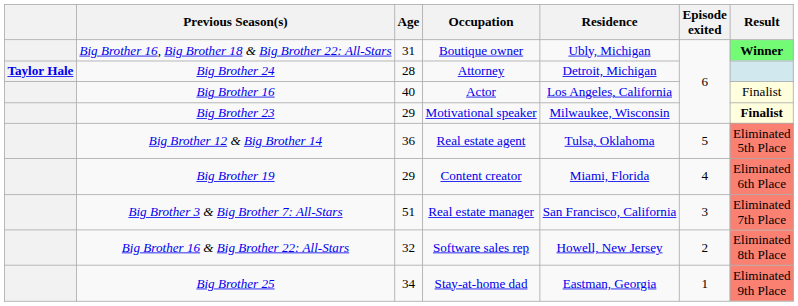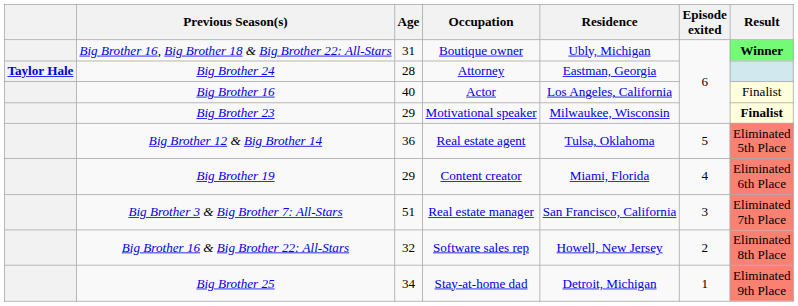 <table class="wikitable sortable" style="text-align:center; font-size:100%;">
 <tr>
 <th scope="col"></th>
 <th scope="col" class="unsortable">Previous Season(s)</th>
 <th scope="col">Age</th>
 <th scope="col" class="unsortable">Occupation</th>
 <th scope="col" class="unsortable">Residence</th>
 <th scope="col">Episode<br>exited</th>
 <th scope="col" class="unsortable">Result</th>
 </tr>
 <tr>
 <th scope="row" style="font-weight:normal; text-align:left;"><strong></strong></th>
 <td><em><a href='#'>Big Brother 16</a>, <a href='#'>Big Brother 18</a> & <a href='#'>Big Brother 22: All-Stars</a></em></td>
 <td>31</td>
 <td><a href='#'>Boutique owner</a></td>
 <td><a href='#'>Ubly, Michigan</a></td>
 <td rowspan="4">6</td>
 <td bgcolor="73FB76"><strong>Winner</strong></td>
 </tr>
 <tr>
 <th scope="row" style="font-weight:normal; text-align:left;"><strong><a href='#'>Taylor Hale</a></strong></th>
 <td><em><a href='#'>Big Brother 24</a></em></td>
 <td>28</td>
 <td><a href='#'>Attorney</a></td>
-<td><a href='#'>Detroit, Michigan</a></td>
+<td><a href='#'>Eastman, Georgia</a></td>
 <td bgcolor="D1E8EF"></td>
 </tr>
 <tr>
 <th scope="row" style="font-weight:normal; text-align:left;"><strong></strong></th>
 <td><em><a href='#'>Big Brother 16</a></em></td>
 <td>40</td>
 <td><a href='#'>Actor</a></td>
 <td><a href='#'>Los Angeles, California</a></td>
 <td style="background:#ffffdd">Finalist</td>
 </tr>
 <tr>
 <th scope="row" style="font-weight:normal; text-align:left;"><strong></strong></th>
 <td><em><a href='#'>Big Brother 23</a></em></td>
 <td>29</td>
 <td><a href='#'>Motivational speaker</a></td>
 <td><a href='#'>Milwaukee, Wisconsin</a></td>
 <td style="background:#ffffdd"><strong>Finalist</strong></td>
 </tr>
 <tr>
 <th scope="row" style="font-weight:normal; text-align:left;"><strong></strong></th>
 <td><em><a href='#'>Big Brother 12</a> & <a href='#'>Big Brother 14</a></em></td>
 <td>36</td>
 <td><a href='#'>Real estate agent</a></td>
 <td><a href='#'>Tulsa, Oklahoma</a></td>
 <td>5</td>
 <td bgcolor=salmon>Eliminated<br>5th Place</td>
 </tr>
 <tr>
 <th scope="row" style="font-weight:normal; text-align:left;"><strong></strong></th>
 <td><em><a href='#'>Big Brother 19</a></em></td>
 <td>29</td>
 <td><a href='#'>Content creator</a></td>
 <td><a href='#'>Miami, Florida</a></td>
 <td>4</td>
 <td bgcolor=salmon>Eliminated<br>6th Place</td>
 </tr>
 <tr>
 <th scope="row" style="font-weight:normal; text-align:left;"><strong></strong></th>
 <td><em><a href='#'>Big Brother 3</a> & <a href='#'>Big Brother 7: All-Stars</a></em></td>
 <td>51</td>
 <td><a href='#'>Real estate manager</a></td>
 <td><a href='#'>San Francisco, California</a></td>
 <td>3</td>
 <td bgcolor=salmon>Eliminated<br>7th Place</td>
 </tr>
 <tr>
 <th scope="row" style="font-weight:normal; text-align:left;"><strong></strong></th>
 <td><em><a href='#'>Big Brother 16</a>  & <a href='#'>Big Brother 22: All-Stars</a></em></td>
 <td>32</td>
 <td><a href='#'>Software sales rep</a></td>
 <td><a href='#'>Howell, New Jersey</a></td>
 <td>2</td>
 <td bgcolor=salmon>Eliminated<br>8th Place</td>
 </tr>
 <tr>
 <th scope="row" style="font-weight:normal; text-align:left;"><strong></strong></th>
 <td><em><a href='#'>Big Brother 25</a></em></td>
 <td>34</td>
 <td><a href='#'>Stay-at-home dad</a></td>
-<td><a href='#'>Eastman, Georgia</a></td>
+<td><a href='#'>Detroit, Michigan</a></td>
 <td>1</td>
 <td bgcolor=salmon>Eliminated<br>9th Place</td>
 </tr>
 </table>
